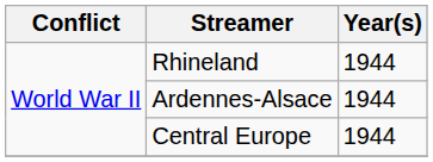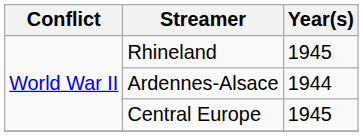 <table class=wikitable>
 <tr>
 <th>Conflict</th>
 <th>Streamer</th>
 <th>Year(s)</th>
 </tr>
 <tr>
 <td rowspan="3"><a href='#'>World War II</a> <br> </td>
 <td>Rhineland</td>
-<td>1944</td>
+<td>1945</td>
 </tr>
 <tr>
 <td>Ardennes-Alsace</td>
 <td>1944</td>
 </tr>
 <tr>
 <td>Central Europe</td>
-<td>1944</td>
+<td>1945</td>
 </tr>
 <tr>
 </tr>
 </table>
